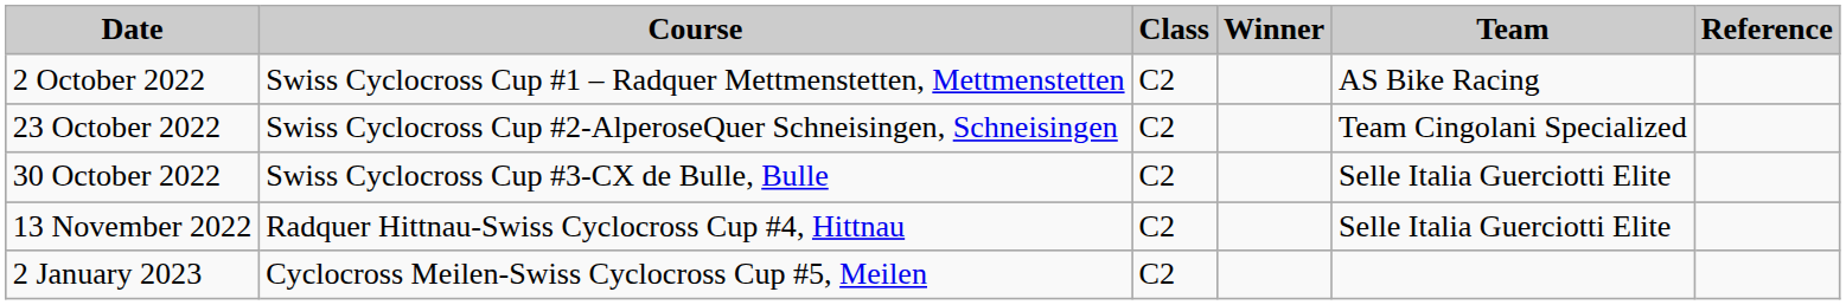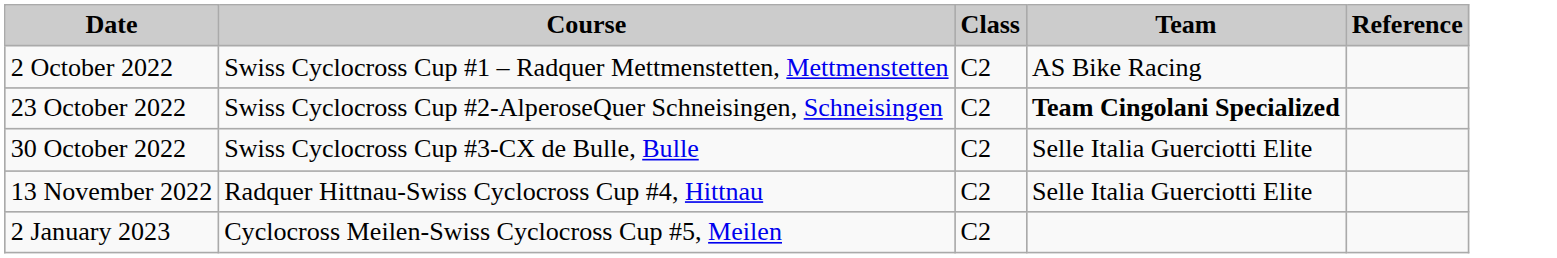 <table class="wikitable sortable alternance ">
 <tr>
 <th scope="col" style="background-color:#CCCCCC;">Date</th>
 <th scope="col" style="background-color:#CCCCCC;">Course</th>
 <th scope="col" style="background-color:#CCCCCC;">Class</th>
-<th scope="col" style="background-color:#CCCCCC;">Winner</th>
 <th scope="col" style="background-color:#CCCCCC;">Team</th>
 <th scope="col" style="background-color:#CCCCCC;">Reference</th>
 </tr>
 <tr>
 <td>2 October 2022</td>
 <td> Swiss Cyclocross Cup #1 – Radquer Mettmenstetten, <a href='#'>Mettmenstetten</a></td>
 <td>C2</td>
-<td></td>
 <td>AS Bike Racing</td>
 <td></td>
 </tr>
 <tr>
 <td>23 October 2022</td>
 <td> Swiss Cyclocross Cup #2-AlperoseQuer Schneisingen, <a href='#'>Schneisingen</a></td>
 <td>C2</td>
-<td></td>
-<td>Team Cingolani Specialized</td>
+<td><strong>Team Cingolani Specialized</strong></td>
 <td></td>
 </tr>
 <tr>
 <td>30 October 2022</td>
 <td> Swiss Cyclocross Cup #3-CX de Bulle, <a href='#'>Bulle</a></td>
 <td>C2</td>
-<td></td>
 <td>Selle Italia Guerciotti Elite</td>
 <td></td>
 </tr>
 <tr>
 <td>13 November 2022</td>
 <td> Radquer Hittnau-Swiss Cyclocross Cup #4, <a href='#'>Hittnau</a></td>
 <td>C2</td>
-<td></td>
 <td>Selle Italia Guerciotti Elite</td>
 <td></td>
 </tr>
 <tr>
 <td>2 January 2023</td>
 <td> Cyclocross Meilen-Swiss Cyclocross Cup #5, <a href='#'>Meilen</a></td>
 <td>C2</td>
 <td></td>
 <td></td>
-<td></td>
 </tr>
 </table>
